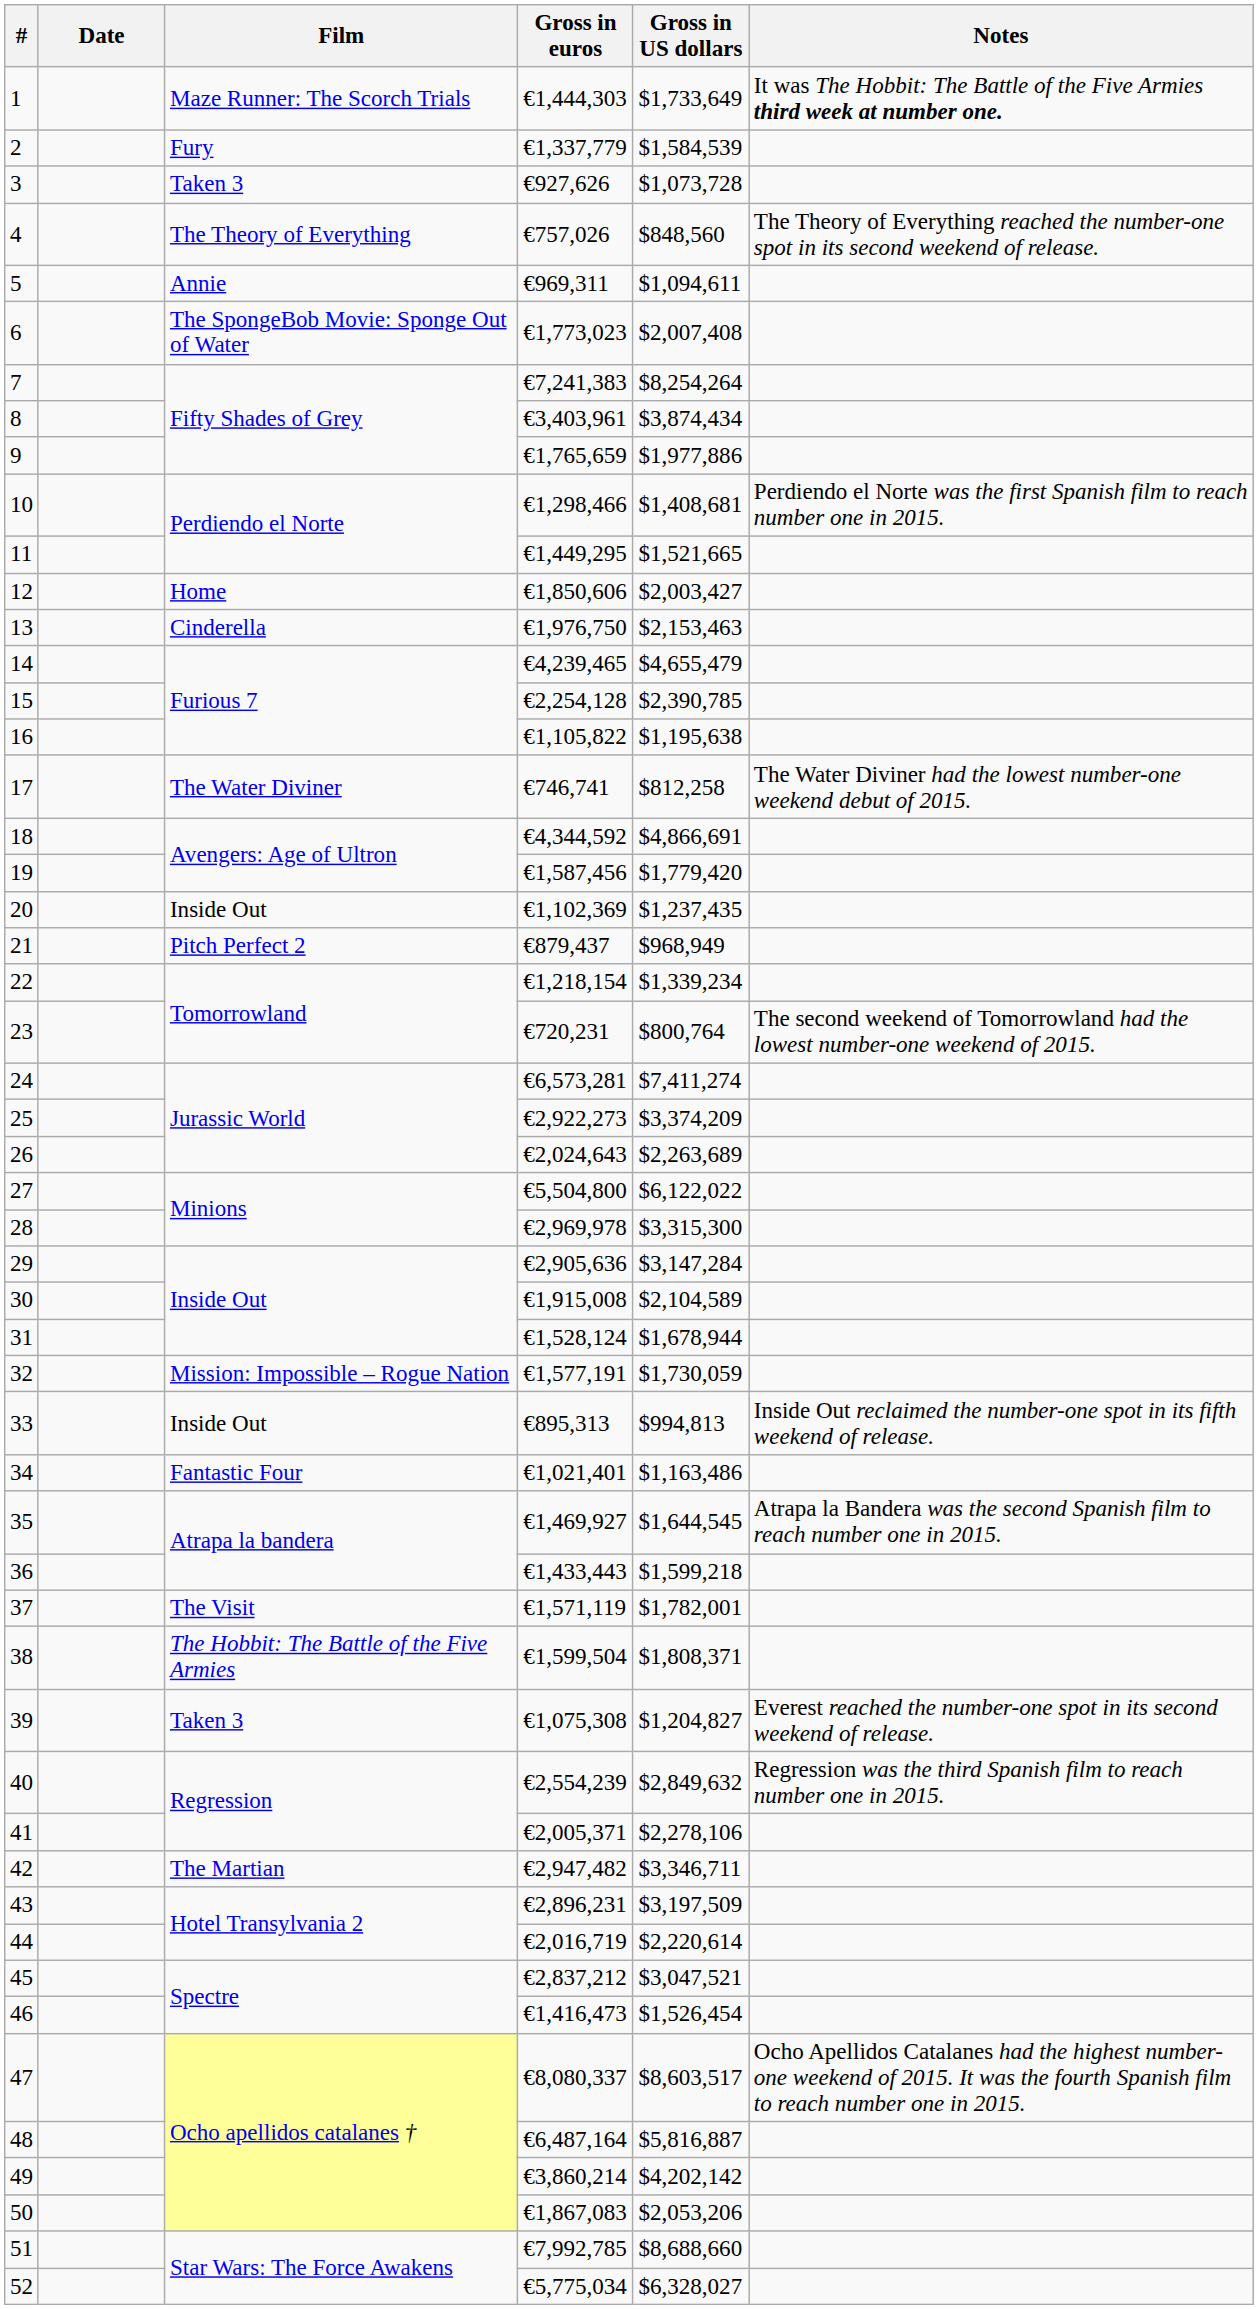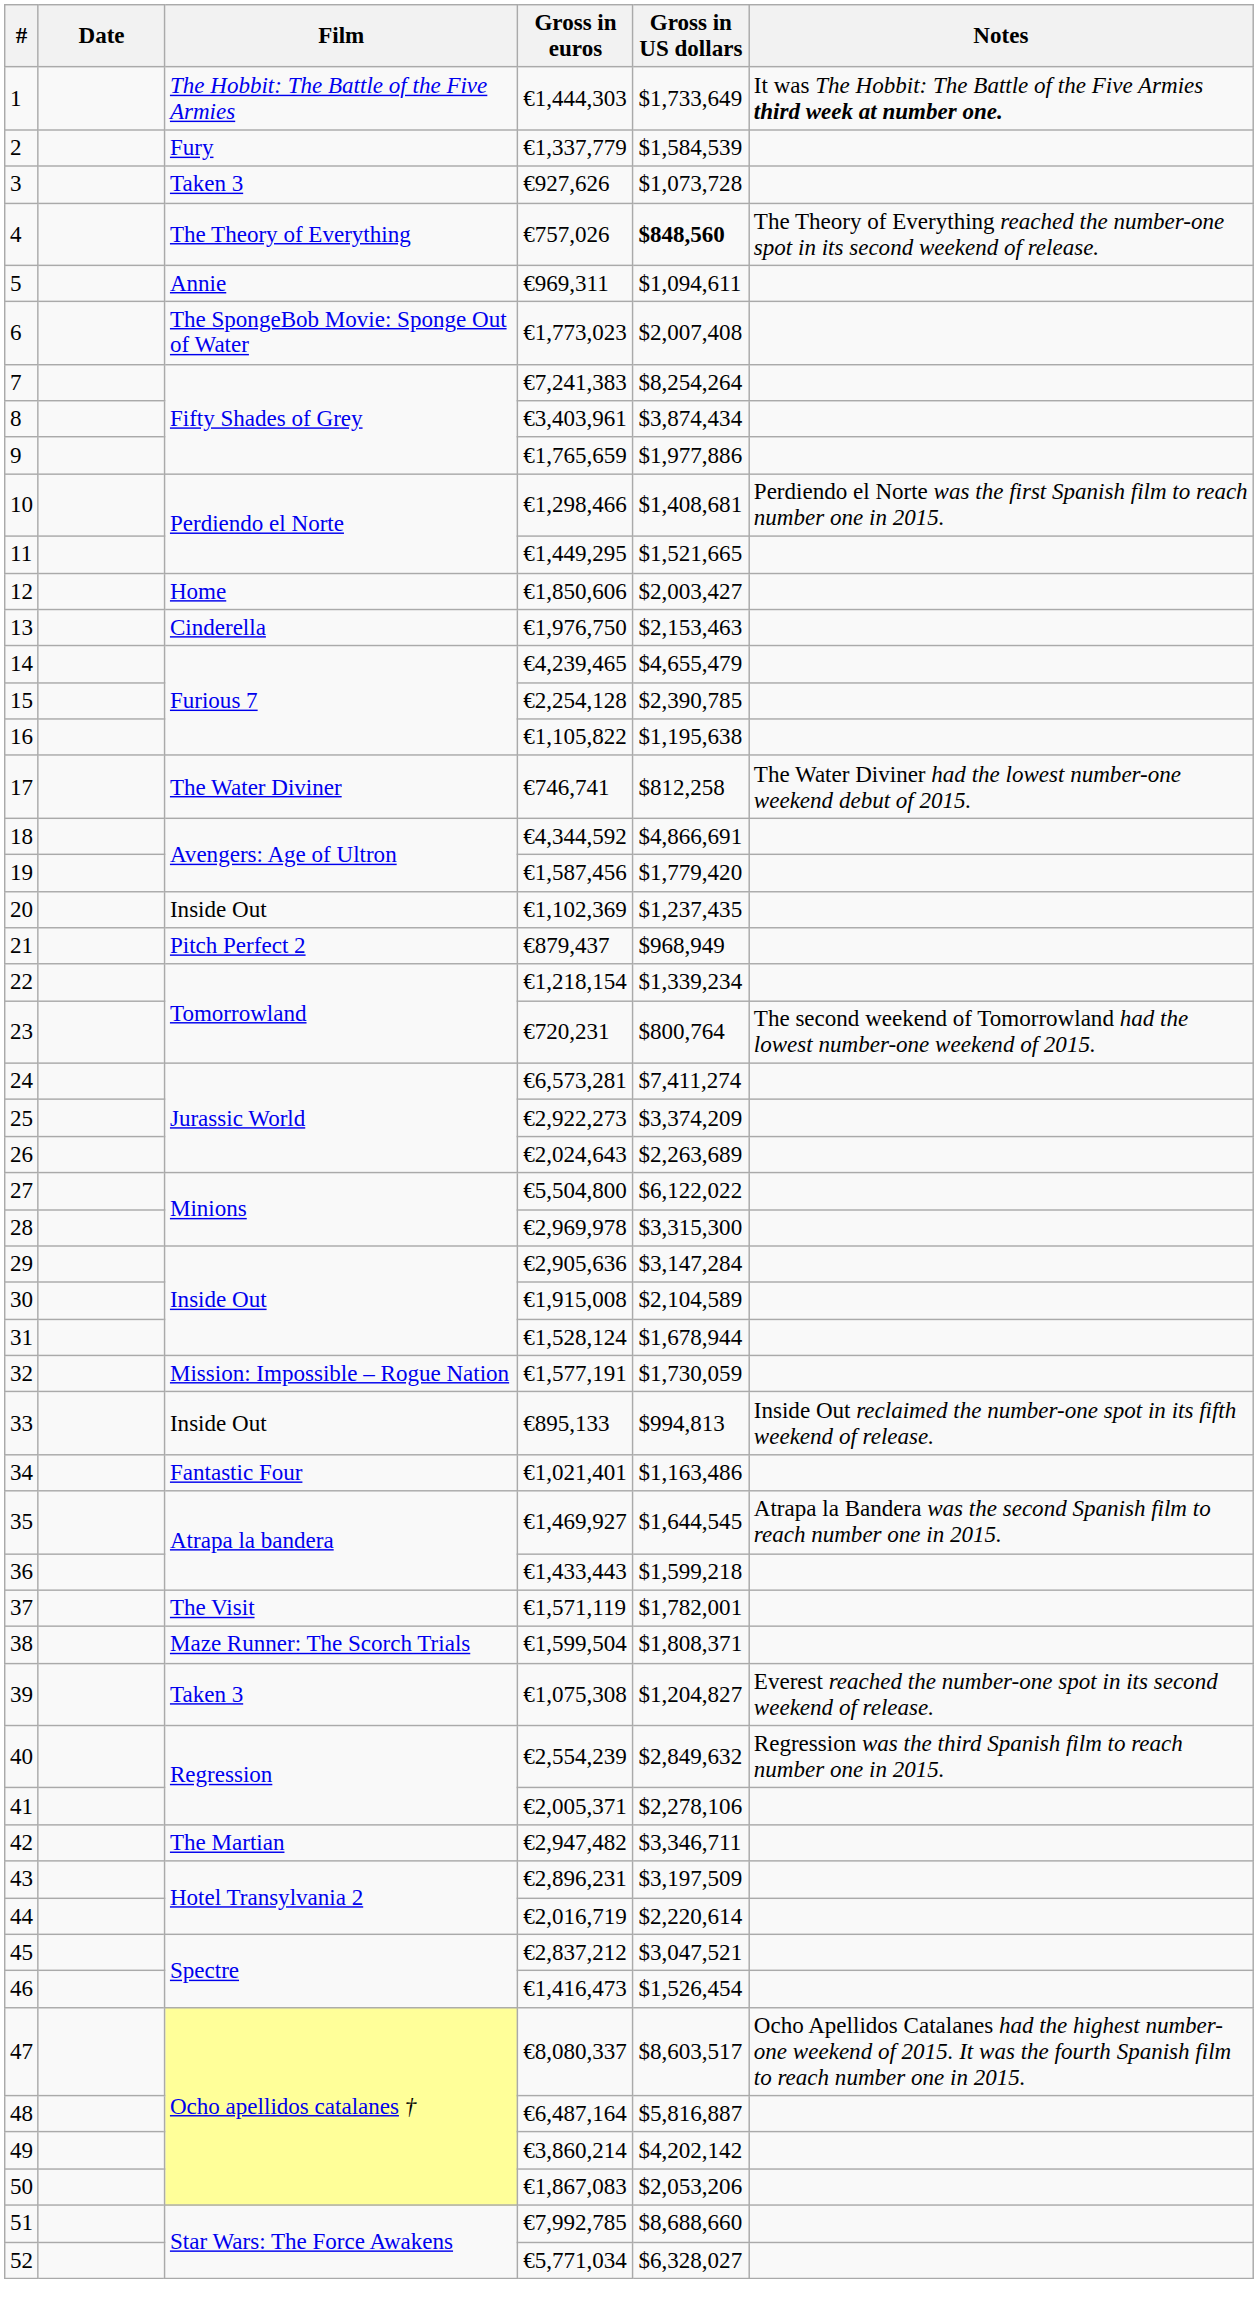 <table class="wikitable sortable">
 <tr>
 <th width="1%">#</th>
 <th width="10%">Date</th>
 <th width="28%">Film</th>
 <th width="8%">Gross in euros</th>
 <th width="8%">Gross in US dollars</th>
 <th width="40%">Notes</th>
 </tr>
 <tr>
 <td>1</td>
 <td></td>
-<td></em><a href='#'>Maze Runner: The Scorch Trials</a><em></td>
+<td><em><a href='#'>The Hobbit: The Battle of the Five Armies</a></em></td>
 <td>€1,444,303</td>
 <td>$1,733,649</td>
 <td>It was <em>The Hobbit: The Battle of the Five Armies<strong> third week at number one.</td>
 </tr>
 <tr>
 <td>2</td>
 <td></td>
 <td></em><a href='#'>Fury</a><em></td>
 <td>€1,337,779</td>
 <td>$1,584,539</td>
 <td></td>
 </tr>
 <tr>
 <td>3</td>
 <td></td>
 <td></em><a href='#'>Taken 3</a><em></td>
 <td>€927,626</td>
 <td>$1,073,728</td>
 <td></td>
 </tr>
 <tr>
 <td>4</td>
 <td></td>
 <td></em><a href='#'>The Theory of Everything</a><em></td>
 <td>€757,026</td>
-<td>$848,560</td>
+<td><strong>$848,560</strong></td>
 <td></em>The Theory of Everything<em> reached the number-one spot in its second weekend of release.</td>
 </tr>
 <tr>
 <td>5</td>
 <td></td>
 <td></em><a href='#'>Annie</a><em></td>
 <td>€969,311</td>
 <td>$1,094,611</td>
 <td></td>
 </tr>
 <tr>
 <td>6</td>
 <td></td>
 <td></em><a href='#'>The SpongeBob Movie: Sponge Out of Water</a><em></td>
 <td>€1,773,023</td>
 <td>$2,007,408</td>
 <td></td>
 </tr>
 <tr>
 <td>7</td>
 <td></td>
 <td rowspan="3"></em><a href='#'>Fifty Shades of Grey</a><em></td>
 <td>€7,241,383</td>
 <td>$8,254,264</td>
 <td></td>
 </tr>
 <tr>
 <td>8</td>
 <td></td>
 <td>€3,403,961</td>
 <td>$3,874,434</td>
 <td></td>
 </tr>
 <tr>
 <td>9</td>
 <td></td>
 <td>€1,765,659</td>
 <td>$1,977,886</td>
 <td></td>
 </tr>
 <tr>
 <td>10</td>
 <td></td>
 <td rowspan="2"></em><a href='#'>Perdiendo el Norte</a><em></td>
 <td>€1,298,466</td>
 <td>$1,408,681</td>
 <td></em>Perdiendo el Norte<em> was the first Spanish film to reach number one in 2015.</td>
 </tr>
 <tr>
 <td>11</td>
 <td></td>
 <td>€1,449,295</td>
 <td>$1,521,665</td>
 <td></td>
 </tr>
 <tr>
 <td>12</td>
 <td></td>
 <td></em><a href='#'>Home</a><em></td>
 <td>€1,850,606</td>
 <td>$2,003,427</td>
 <td></td>
 </tr>
 <tr>
 <td>13</td>
 <td></td>
 <td></em><a href='#'>Cinderella</a><em></td>
 <td>€1,976,750</td>
 <td>$2,153,463</td>
 <td></td>
 </tr>
 <tr>
 <td>14</td>
 <td></td>
 <td rowspan="3"></em><a href='#'>Furious 7</a><em></td>
 <td>€4,239,465</td>
 <td>$4,655,479</td>
 <td></td>
 </tr>
 <tr>
 <td>15</td>
 <td></td>
 <td>€2,254,128</td>
 <td>$2,390,785</td>
 <td></td>
 </tr>
 <tr>
 <td>16</td>
 <td></td>
 <td>€1,105,822</td>
 <td>$1,195,638</td>
 <td></td>
 </tr>
 <tr>
 <td>17</td>
 <td></td>
 <td></em><a href='#'>The Water Diviner</a><em></td>
 <td>€746,741</td>
 <td>$812,258</td>
 <td></em>The Water Diviner<em> had the lowest number-one weekend debut of 2015.</td>
 </tr>
 <tr>
 <td>18</td>
 <td></td>
 <td rowspan="2"></em><a href='#'>Avengers: Age of Ultron</a><em></td>
 <td>€4,344,592</td>
 <td>$4,866,691</td>
 <td></td>
 </tr>
 <tr>
 <td>19</td>
 <td></td>
 <td>€1,587,456</td>
 <td>$1,779,420</td>
 <td></td>
 </tr>
 <tr>
 <td>20</td>
 <td></td>
 <td></em>Inside Out<em></td>
 <td>€1,102,369</td>
 <td>$1,237,435</td>
 <td></td>
 </tr>
 <tr>
 <td>21</td>
 <td></td>
 <td></em><a href='#'>Pitch Perfect 2</a><em></td>
 <td>€879,437</td>
 <td>$968,949</td>
 <td></td>
 </tr>
 <tr>
 <td>22</td>
 <td></td>
 <td rowspan="2"></em><a href='#'>Tomorrowland</a><em></td>
 <td>€1,218,154</td>
 <td>$1,339,234</td>
 <td></td>
 </tr>
 <tr>
 <td>23</td>
 <td></td>
 <td>€720,231</td>
 <td>$800,764</td>
 <td>The second weekend of </em>Tomorrowland<em> had the lowest number-one weekend of 2015.</td>
 </tr>
 <tr>
 <td>24</td>
 <td></td>
 <td rowspan="3"></em><a href='#'>Jurassic World</a><em></td>
 <td>€6,573,281</td>
 <td>$7,411,274</td>
 <td></td>
 </tr>
 <tr>
 <td>25</td>
 <td></td>
 <td>€2,922,273</td>
 <td>$3,374,209</td>
 <td></td>
 </tr>
 <tr>
 <td>26</td>
 <td></td>
 <td>€2,024,643</td>
 <td>$2,263,689</td>
 <td></td>
 </tr>
 <tr>
 <td>27</td>
 <td></td>
 <td rowspan="2"></em><a href='#'>Minions</a><em></td>
 <td>€5,504,800</td>
 <td>$6,122,022</td>
 <td></td>
 </tr>
 <tr>
 <td>28</td>
 <td></td>
 <td>€2,969,978</td>
 <td>$3,315,300</td>
 <td></td>
 </tr>
 <tr>
 <td>29</td>
 <td></td>
 <td rowspan="3"></em><a href='#'>Inside Out</a><em></td>
 <td>€2,905,636</td>
 <td>$3,147,284</td>
 <td></td>
 </tr>
 <tr>
 <td>30</td>
 <td></td>
 <td>€1,915,008</td>
 <td>$2,104,589</td>
 <td></td>
 </tr>
 <tr>
 <td>31</td>
 <td></td>
 <td>€1,528,124</td>
 <td>$1,678,944</td>
 <td></td>
 </tr>
 <tr>
 <td>32</td>
 <td></td>
 <td></em><a href='#'>Mission: Impossible – Rogue Nation</a><em></td>
 <td>€1,577,191</td>
 <td>$1,730,059</td>
 <td></td>
 </tr>
 <tr>
 <td>33</td>
 <td></td>
 <td></em>Inside Out<em></td>
-<td>€895,313</td>
+<td>€895,133</td>
 <td>$994,813</td>
 <td></em>Inside Out<em> reclaimed the number-one spot in its fifth weekend of release.</td>
 </tr>
 <tr>
 <td>34</td>
 <td></td>
 <td></em><a href='#'>Fantastic Four</a><em></td>
 <td>€1,021,401</td>
 <td>$1,163,486</td>
 <td></td>
 </tr>
 <tr>
 <td>35</td>
 <td></td>
 <td rowspan="2"></em><a href='#'>Atrapa la bandera</a><em></td>
 <td>€1,469,927</td>
 <td>$1,644,545</td>
 <td></em>Atrapa la Bandera<em> was the second Spanish film to reach number one in 2015.</td>
 </tr>
 <tr>
 <td>36</td>
 <td></td>
 <td>€1,433,443</td>
 <td>$1,599,218</td>
 <td></td>
 </tr>
 <tr>
 <td>37</td>
 <td></td>
 <td></em><a href='#'>The Visit</a><em></td>
 <td>€1,571,119</td>
 <td>$1,782,001</td>
 <td></td>
 </tr>
 <tr>
 <td>38</td>
 <td></td>
-<td><em><a href='#'>The Hobbit: The Battle of the Five Armies</a></em></td>
+<td></em><a href='#'>Maze Runner: The Scorch Trials</a><em></td>
 <td>€1,599,504</td>
 <td>$1,808,371</td>
 <td></td>
 </tr>
 <tr>
 <td>39</td>
 <td></td>
 <td></em><a href='#'>Taken 3</a><em></td>
 <td>€1,075,308</td>
 <td>$1,204,827</td>
 <td></em>Everest<em> reached the number-one spot in its second weekend of release.</td>
 </tr>
 <tr>
 <td>40</td>
 <td></td>
 <td rowspan="2"></em><a href='#'>Regression</a><em></td>
 <td>€2,554,239</td>
 <td>$2,849,632</td>
 <td></em>Regression<em> was the third Spanish film to reach number one in 2015.</td>
 </tr>
 <tr>
 <td>41</td>
 <td></td>
 <td>€2,005,371</td>
 <td>$2,278,106</td>
 <td></td>
 </tr>
 <tr>
 <td>42</td>
 <td></td>
 <td></em><a href='#'>The Martian</a><em></td>
 <td>€2,947,482</td>
 <td>$3,346,711</td>
 <td></td>
 </tr>
 <tr>
 <td>43</td>
 <td></td>
 <td rowspan="2"></em><a href='#'>Hotel Transylvania 2</a><em></td>
 <td>€2,896,231</td>
 <td>$3,197,509</td>
 <td></td>
 </tr>
 <tr>
 <td>44</td>
 <td></td>
 <td>€2,016,719</td>
 <td>$2,220,614</td>
 <td></td>
 </tr>
 <tr>
 <td>45</td>
 <td></td>
 <td rowspan="2"></em><a href='#'>Spectre</a><em></td>
 <td>€2,837,212</td>
 <td>$3,047,521</td>
 <td></td>
 </tr>
 <tr>
 <td>46</td>
 <td></td>
 <td>€1,416,473</td>
 <td>$1,526,454</td>
 <td></td>
 </tr>
 <tr>
 <td>47</td>
 <td></td>
 <td rowspan="4" style="background-color:#FFFF99"></em><a href='#'>Ocho apellidos catalanes</a><em> †</td>
 <td>€8,080,337</td>
 <td>$8,603,517</td>
 <td></em>Ocho Apellidos Catalanes<em> had the highest number-one weekend of 2015. It was the fourth Spanish film to reach number one in 2015.</td>
 </tr>
 <tr>
 <td>48</td>
 <td></td>
 <td>€6,487,164</td>
 <td>$5,816,887</td>
 <td></td>
 </tr>
 <tr>
 <td>49</td>
 <td></td>
 <td>€3,860,214</td>
 <td>$4,202,142</td>
 <td></td>
 </tr>
 <tr>
 <td>50</td>
 <td></td>
 <td>€1,867,083</td>
 <td>$2,053,206</td>
 <td></td>
 </tr>
 <tr>
 <td>51</td>
 <td></td>
 <td rowspan="2"></em><a href='#'>Star Wars: The Force Awakens</a><em></td>
 <td>€7,992,785</td>
 <td>$8,688,660</td>
 <td></td>
 </tr>
 <tr>
 <td>52</td>
 <td></td>
-<td>€5,775,034</td>
+<td>€5,771,034</td>
 <td>$6,328,027</td>
 <td></td>
 </tr>
 </table>
